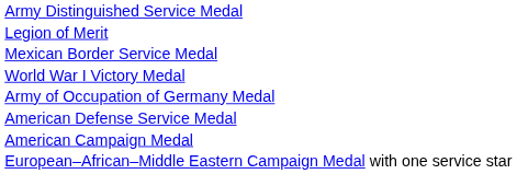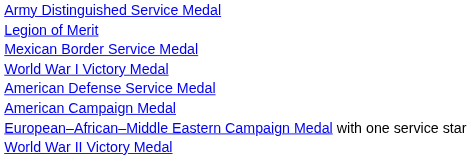 <table>
 <tr>
 <td></td>
 <td><a href='#'>Army Distinguished Service Medal</a></td>
 </tr>
 <tr>
 <td></td>
 <td><a href='#'>Legion of Merit</a></td>
 </tr>
 <tr>
 <td></td>
 <td><a href='#'>Mexican Border Service Medal</a></td>
 </tr>
 <tr>
 <td></td>
 <td><a href='#'>World War I Victory Medal</a></td>
 </tr>
 <tr>
 <td></td>
-<td><a href='#'>Army of Occupation of Germany Medal</a></td>
-</tr>
-<tr>
-<td></td>
 <td><a href='#'>American Defense Service Medal</a></td>
 </tr>
 <tr>
 <td></td>
 <td><a href='#'>American Campaign Medal</a></td>
 </tr>
 <tr>
 <td></td>
 <td><a href='#'>European–African–Middle Eastern Campaign Medal</a> with one service star</td>
 </tr>
+<tr>
+<td></td>
+<td><a href='#'>World War II Victory Medal</a></td>
+</tr>
 </table>
